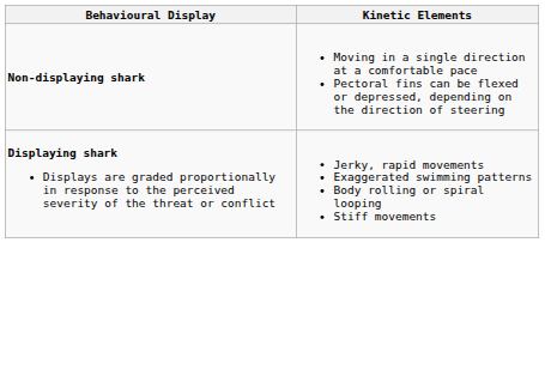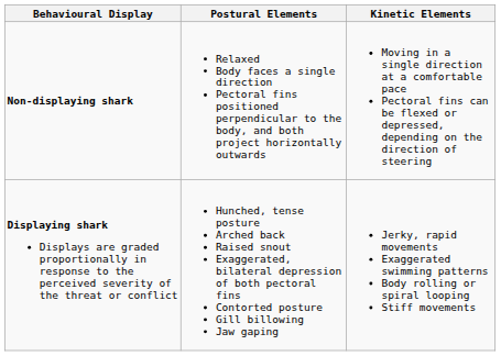 <table class="wikitable">
 <tr>
 <th>Behavioural Display</th>
+<th>Postural Elements</th>
 <th>Kinetic Elements</th>
 </tr>
 <tr>
 <td><strong>Non-displaying shark</strong></td>
+<td><br><ul><li>Relaxed</li><li>Body faces a single direction</li><li>Pectoral fins positioned perpendicular to the body, and both project horizontally outwards</li></ul></td>
 <td><br><ul><li>Moving in a single direction at a comfortable pace</li><li>Pectoral fins can be flexed or depressed, depending on the direction of steering</li></ul></td>
 </tr>
 <tr>
 <td><strong>Displaying shark</strong><br><ul><li>Displays are graded proportionally in response to the perceived severity of the threat or conflict</li></ul></td>
+<td><br><ul><li>Hunched, tense posture</li><li>Arched back</li><li>Raised snout</li><li>Exaggerated, bilateral depression of both pectoral fins</li><li>Contorted posture</li><li>Gill billowing</li><li>Jaw gaping</li></ul></td>
 <td><br><ul><li>Jerky, rapid movements</li><li>Exaggerated swimming patterns</li><li>Body rolling or spiral looping</li><li>Stiff movements</li></ul></td>
 </tr>
 </table>
